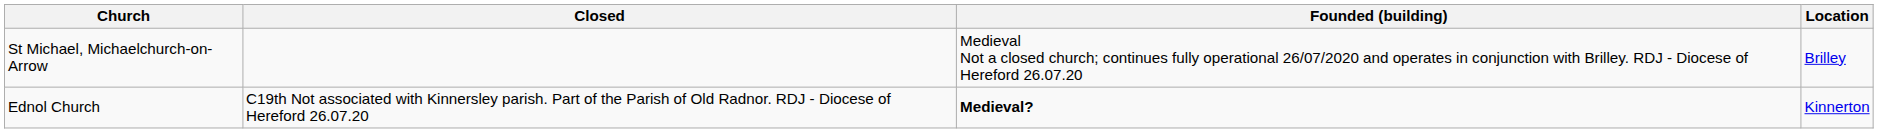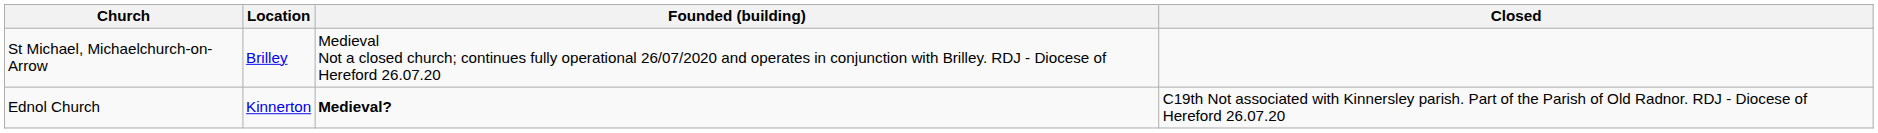 <table class="wikitable">
 <tr>
 <th>Church</th>
+<th>Location</th>
+<th>Founded (building)</th>
 <th>Closed</th>
-<th>Founded (building)</th>
-<th>Location</th>
 </tr>
 <tr>
 <td>St Michael, Michaelchurch-on-Arrow</td>
+<td><a href='#'>Brilley</a></td>
+<td>Medieval<br>Not a closed church; continues fully operational 26/07/2020 and operates in conjunction with Brilley. RDJ - Diocese of Hereford 26.07.20</td>
 <td></td>
-<td>Medieval<br>Not a closed church; continues fully operational 26/07/2020 and operates in conjunction with Brilley. RDJ - Diocese of Hereford 26.07.20</td>
-<td><a href='#'>Brilley</a></td>
 </tr>
 <tr>
 <td>Ednol Church</td>
+<td><a href='#'>Kinnerton</a></td>
+<td><strong>Medieval?</strong></td>
 <td>C19th Not associated with Kinnersley parish. Part of the Parish of Old Radnor. RDJ - Diocese of Hereford 26.07.20</td>
-<td><strong>Medieval?</strong></td>
-<td><a href='#'>Kinnerton</a></td>
 </tr>
 </table>
